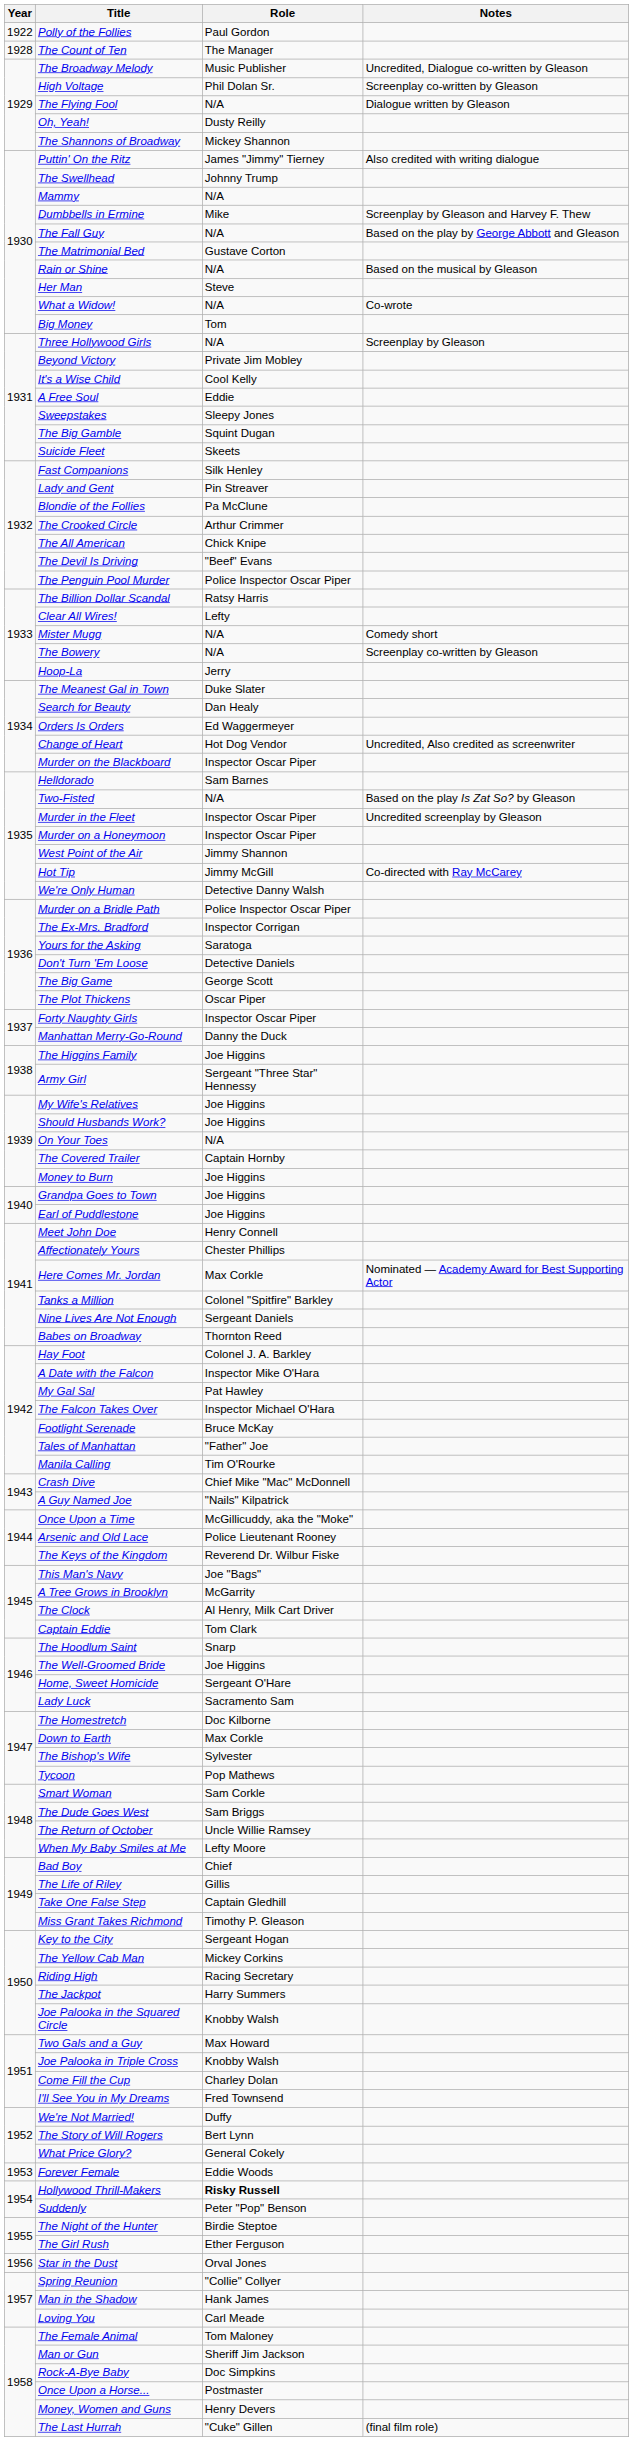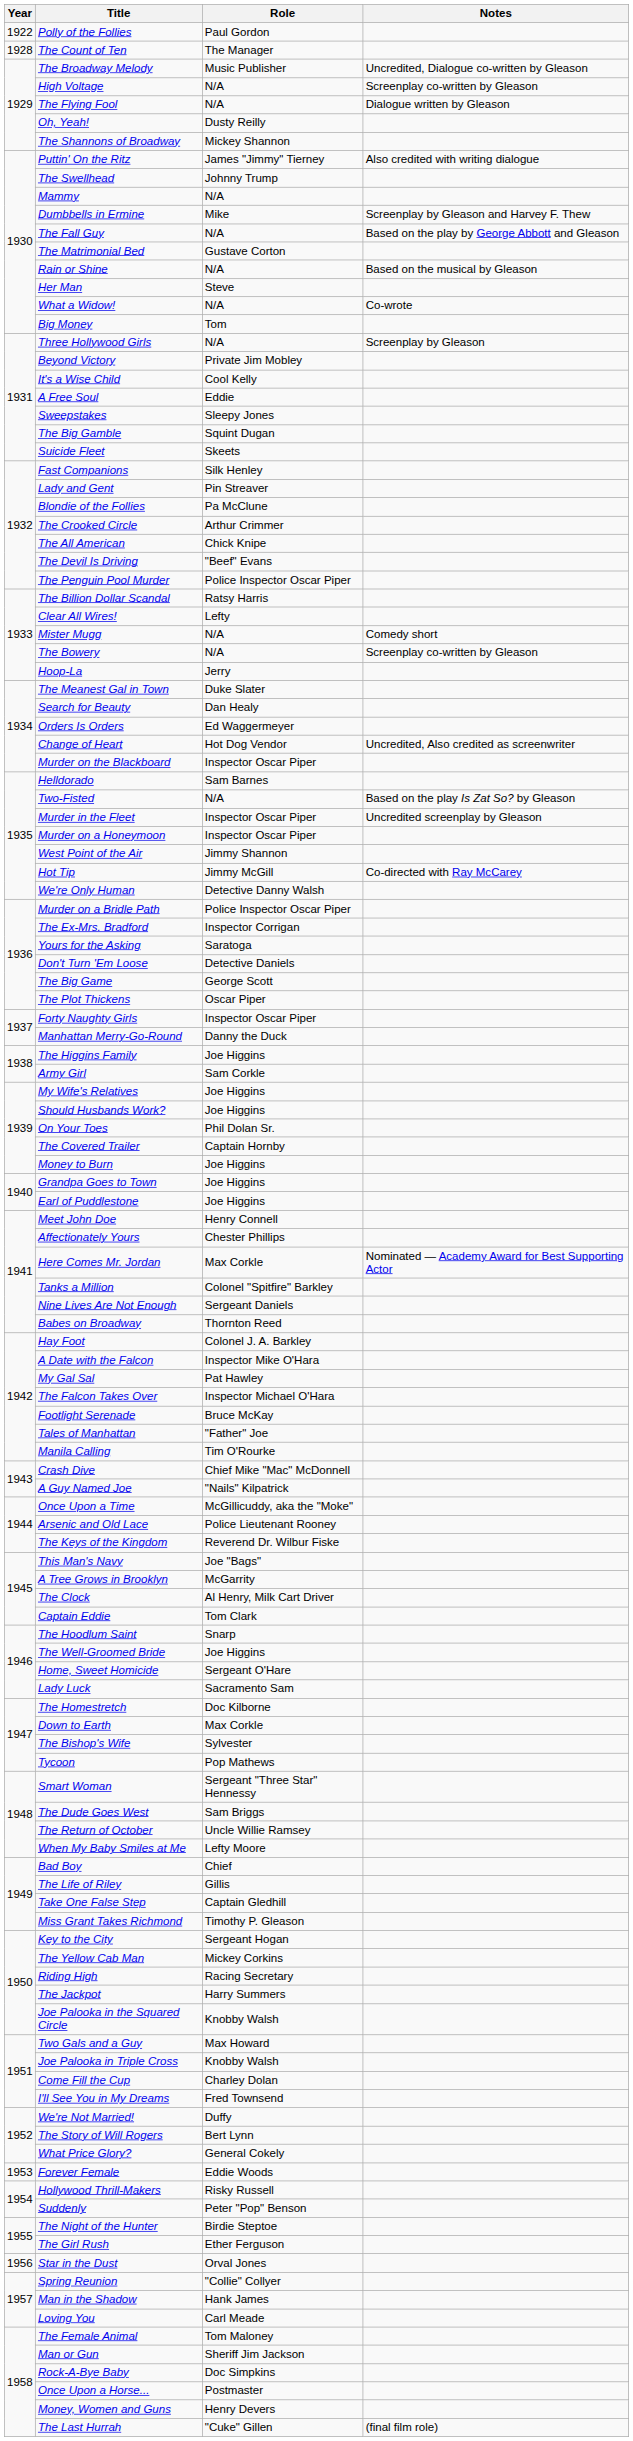 <table class="wikitable sortable">
 <tr>
 <th>Year</th>
 <th>Title</th>
 <th>Role</th>
 <th>Notes</th>
 </tr>
 <tr>
 <td>1922</td>
 <td><em><a href='#'>Polly of the Follies</a></em></td>
 <td>Paul Gordon</td>
 <td></td>
 </tr>
 <tr>
 <td>1928</td>
 <td><em><a href='#'>The Count of Ten</a></em></td>
 <td>The Manager</td>
 <td></td>
 </tr>
 <tr>
 <td rowspan=5>1929</td>
 <td><em><a href='#'>The Broadway Melody</a></em></td>
 <td>Music Publisher</td>
 <td>Uncredited, Dialogue co-written by Gleason</td>
 </tr>
 <tr>
 <td><em><a href='#'>High Voltage</a></em></td>
-<td>Phil Dolan Sr.</td>
+<td>N/A</td>
 <td>Screenplay co-written by Gleason</td>
 </tr>
 <tr>
 <td><em><a href='#'>The Flying Fool</a></em></td>
 <td>N/A</td>
 <td>Dialogue written by Gleason</td>
 </tr>
 <tr>
 <td><em><a href='#'>Oh, Yeah!</a></em></td>
 <td>Dusty Reilly</td>
 <td></td>
 </tr>
 <tr>
 <td><em><a href='#'>The Shannons of Broadway</a></em></td>
 <td>Mickey Shannon</td>
 <td></td>
 </tr>
 <tr>
 <td rowspan=10>1930</td>
 <td><em><a href='#'>Puttin' On the Ritz</a></em></td>
 <td>James "Jimmy" Tierney</td>
 <td>Also credited with writing dialogue</td>
 </tr>
 <tr>
 <td><em><a href='#'>The Swellhead</a></em></td>
 <td>Johnny Trump</td>
 <td></td>
 </tr>
 <tr>
 <td><em><a href='#'>Mammy</a></em></td>
 <td>N/A</td>
 <td></td>
 </tr>
 <tr>
 <td><em><a href='#'>Dumbbells in Ermine</a></em></td>
 <td>Mike</td>
 <td>Screenplay by Gleason and Harvey F. Thew</td>
 </tr>
 <tr>
 <td><em><a href='#'>The Fall Guy</a></em></td>
 <td>N/A</td>
 <td>Based on the play by <a href='#'>George Abbott</a> and Gleason</td>
 </tr>
 <tr>
 <td><em><a href='#'>The Matrimonial Bed</a></em></td>
 <td>Gustave Corton</td>
 <td></td>
 </tr>
 <tr>
 <td><em><a href='#'>Rain or Shine</a></em></td>
 <td>N/A</td>
 <td>Based on the musical by Gleason</td>
 </tr>
 <tr>
 <td><em><a href='#'>Her Man</a></em></td>
 <td>Steve</td>
 <td></td>
 </tr>
 <tr>
 <td><em><a href='#'>What a Widow!</a></em></td>
 <td>N/A</td>
 <td>Co-wrote</td>
 </tr>
 <tr>
 <td><em><a href='#'>Big Money</a></em></td>
 <td>Tom</td>
 <td></td>
 </tr>
 <tr>
 <td rowspan=7>1931</td>
 <td><em><a href='#'>Three Hollywood Girls</a></em></td>
 <td>N/A</td>
 <td>Screenplay by Gleason</td>
 </tr>
 <tr>
 <td><em><a href='#'>Beyond Victory</a></em></td>
 <td>Private Jim Mobley</td>
 <td></td>
 </tr>
 <tr>
 <td><em><a href='#'>It's a Wise Child</a></em></td>
 <td>Cool Kelly</td>
 <td></td>
 </tr>
 <tr>
 <td><em><a href='#'>A Free Soul</a></em></td>
 <td>Eddie</td>
 <td></td>
 </tr>
 <tr>
 <td><em><a href='#'>Sweepstakes</a></em></td>
 <td>Sleepy Jones</td>
 <td></td>
 </tr>
 <tr>
 <td><em><a href='#'>The Big Gamble</a></em></td>
 <td>Squint Dugan</td>
 <td></td>
 </tr>
 <tr>
 <td><em><a href='#'>Suicide Fleet</a></em></td>
 <td>Skeets</td>
 <td></td>
 </tr>
 <tr>
 <td rowspan=7>1932</td>
 <td><em><a href='#'>Fast Companions</a></em></td>
 <td>Silk Henley</td>
 <td></td>
 </tr>
 <tr>
 <td><em><a href='#'>Lady and Gent</a></em></td>
 <td>Pin Streaver</td>
 <td></td>
 </tr>
 <tr>
 <td><em><a href='#'>Blondie of the Follies</a></em></td>
 <td>Pa McClune</td>
 <td></td>
 </tr>
 <tr>
 <td><em><a href='#'>The Crooked Circle</a></em></td>
 <td>Arthur Crimmer</td>
 <td></td>
 </tr>
 <tr>
 <td><em><a href='#'>The All American</a></em></td>
 <td>Chick Knipe</td>
 <td></td>
 </tr>
 <tr>
 <td><em><a href='#'>The Devil Is Driving</a></em></td>
 <td>"Beef" Evans</td>
 <td></td>
 </tr>
 <tr>
 <td><em><a href='#'>The Penguin Pool Murder</a></em></td>
 <td>Police Inspector Oscar Piper</td>
 <td></td>
 </tr>
 <tr>
 <td rowspan=5>1933</td>
 <td><em><a href='#'>The Billion Dollar Scandal</a></em></td>
 <td>Ratsy Harris</td>
 <td></td>
 </tr>
 <tr>
 <td><em><a href='#'>Clear All Wires!</a></em></td>
 <td>Lefty</td>
 <td></td>
 </tr>
 <tr>
 <td><em><a href='#'>Mister Mugg</a></em></td>
 <td>N/A</td>
 <td>Comedy short</td>
 </tr>
 <tr>
 <td><em><a href='#'>The Bowery</a></em></td>
 <td>N/A</td>
 <td>Screenplay co-written by Gleason</td>
 </tr>
 <tr>
 <td><em><a href='#'>Hoop-La</a></em></td>
 <td>Jerry</td>
 <td></td>
 </tr>
 <tr>
 <td rowspan=5>1934</td>
 <td><em><a href='#'>The Meanest Gal in Town</a></em></td>
 <td>Duke Slater</td>
 <td></td>
 </tr>
 <tr>
 <td><em><a href='#'>Search for Beauty</a></em></td>
 <td>Dan Healy</td>
 <td></td>
 </tr>
 <tr>
 <td><em><a href='#'>Orders Is Orders</a></em></td>
 <td>Ed Waggermeyer</td>
 <td></td>
 </tr>
 <tr>
 <td><em><a href='#'>Change of Heart</a></em></td>
 <td>Hot Dog Vendor</td>
 <td>Uncredited, Also credited as screenwriter</td>
 </tr>
 <tr>
 <td><em><a href='#'>Murder on the Blackboard</a></em></td>
 <td>Inspector Oscar Piper</td>
 <td></td>
 </tr>
 <tr>
 <td rowspan=7>1935</td>
 <td><em><a href='#'>Helldorado</a></em></td>
 <td>Sam Barnes</td>
 <td></td>
 </tr>
 <tr>
 <td><em><a href='#'>Two-Fisted</a></em></td>
 <td>N/A</td>
 <td>Based on the play <em>Is Zat So?</em> by Gleason</td>
 </tr>
 <tr>
 <td><em><a href='#'>Murder in the Fleet</a></em></td>
 <td>Inspector Oscar Piper</td>
 <td>Uncredited screenplay by Gleason</td>
 </tr>
 <tr>
 <td><em><a href='#'>Murder on a Honeymoon</a></em></td>
 <td>Inspector Oscar Piper</td>
 <td></td>
 </tr>
 <tr>
 <td><em><a href='#'>West Point of the Air</a></em></td>
 <td>Jimmy Shannon</td>
 <td></td>
 </tr>
 <tr>
 <td><em><a href='#'>Hot Tip</a></em></td>
 <td>Jimmy McGill</td>
 <td>Co-directed with <a href='#'>Ray McCarey</a></td>
 </tr>
 <tr>
 <td><em><a href='#'>We're Only Human</a></em></td>
 <td>Detective Danny Walsh</td>
 <td></td>
 </tr>
 <tr>
 <td rowspan=6>1936</td>
 <td><em><a href='#'>Murder on a Bridle Path</a></em></td>
 <td>Police Inspector Oscar Piper</td>
 <td></td>
 </tr>
 <tr>
 <td><em><a href='#'>The Ex-Mrs. Bradford</a></em></td>
 <td>Inspector Corrigan</td>
 <td></td>
 </tr>
 <tr>
 <td><em><a href='#'>Yours for the Asking</a></em></td>
 <td>Saratoga</td>
 <td></td>
 </tr>
 <tr>
 <td><em><a href='#'>Don't Turn 'Em Loose</a></em></td>
 <td>Detective Daniels</td>
 <td></td>
 </tr>
 <tr>
 <td><em><a href='#'>The Big Game</a></em></td>
 <td>George Scott</td>
 <td></td>
 </tr>
 <tr>
 <td><em><a href='#'>The Plot Thickens</a></em></td>
 <td>Oscar Piper</td>
 <td></td>
 </tr>
 <tr>
 <td rowspan=2>1937</td>
 <td><em><a href='#'>Forty Naughty Girls</a></em></td>
 <td>Inspector Oscar Piper</td>
 <td></td>
 </tr>
 <tr>
 <td><em><a href='#'>Manhattan Merry-Go-Round</a></em></td>
 <td>Danny the Duck</td>
 <td></td>
 </tr>
 <tr>
 <td rowspan=2>1938</td>
 <td><em><a href='#'>The Higgins Family</a></em></td>
 <td>Joe Higgins</td>
 <td></td>
 </tr>
 <tr>
 <td><em><a href='#'>Army Girl</a></em></td>
-<td>Sergeant "Three Star" Hennessy</td>
+<td>Sam Corkle</td>
 <td></td>
 </tr>
 <tr>
 <td rowspan=5>1939</td>
 <td><em><a href='#'>My Wife's Relatives</a></em></td>
 <td>Joe Higgins</td>
 <td></td>
 </tr>
 <tr>
 <td><em><a href='#'>Should Husbands Work?</a></em></td>
 <td>Joe Higgins</td>
 <td></td>
 </tr>
 <tr>
 <td><em><a href='#'>On Your Toes</a></em></td>
-<td>N/A</td>
+<td>Phil Dolan Sr.</td>
 <td></td>
 </tr>
 <tr>
 <td><em><a href='#'>The Covered Trailer</a></em></td>
 <td>Captain Hornby</td>
 <td></td>
 </tr>
 <tr>
 <td><em><a href='#'>Money to Burn</a></em></td>
 <td>Joe Higgins</td>
 <td></td>
 </tr>
 <tr>
 <td rowspan=2>1940</td>
 <td><em><a href='#'>Grandpa Goes to Town</a></em></td>
 <td>Joe Higgins</td>
 <td></td>
 </tr>
 <tr>
 <td><em><a href='#'>Earl of Puddlestone</a></em></td>
 <td>Joe Higgins</td>
 <td></td>
 </tr>
 <tr>
 <td rowspan=6>1941</td>
 <td><em><a href='#'>Meet John Doe</a></em></td>
 <td>Henry Connell</td>
 <td></td>
 </tr>
 <tr>
 <td><em><a href='#'>Affectionately Yours</a></em></td>
 <td>Chester Phillips</td>
 <td></td>
 </tr>
 <tr>
 <td><em><a href='#'>Here Comes Mr. Jordan</a></em></td>
 <td>Max Corkle</td>
 <td>Nominated — <a href='#'>Academy Award for Best Supporting Actor</a></td>
 </tr>
 <tr>
 <td><em><a href='#'>Tanks a Million</a></em></td>
 <td>Colonel "Spitfire" Barkley</td>
 <td></td>
 </tr>
 <tr>
 <td><em><a href='#'>Nine Lives Are Not Enough</a></em></td>
 <td>Sergeant Daniels</td>
 <td></td>
 </tr>
 <tr>
 <td><em><a href='#'>Babes on Broadway</a></em></td>
 <td>Thornton Reed</td>
 <td></td>
 </tr>
 <tr>
 <td rowspan=7>1942</td>
 <td><em><a href='#'>Hay Foot</a></em></td>
 <td>Colonel J. A. Barkley</td>
 <td></td>
 </tr>
 <tr>
 <td><em><a href='#'>A Date with the Falcon</a></em></td>
 <td>Inspector Mike O'Hara</td>
 <td></td>
 </tr>
 <tr>
 <td><em><a href='#'>My Gal Sal</a></em></td>
 <td>Pat Hawley</td>
 <td></td>
 </tr>
 <tr>
 <td><em><a href='#'>The Falcon Takes Over</a></em></td>
 <td>Inspector Michael O'Hara</td>
 <td></td>
 </tr>
 <tr>
 <td><em><a href='#'>Footlight Serenade</a></em></td>
 <td>Bruce McKay</td>
 <td></td>
 </tr>
 <tr>
 <td><em><a href='#'>Tales of Manhattan</a></em></td>
 <td>"Father" Joe</td>
 <td></td>
 </tr>
 <tr>
 <td><em><a href='#'>Manila Calling</a></em></td>
 <td>Tim O'Rourke</td>
 <td></td>
 </tr>
 <tr>
 <td rowspan=2>1943</td>
 <td><em><a href='#'>Crash Dive</a></em></td>
 <td>Chief Mike "Mac" McDonnell</td>
 <td></td>
 </tr>
 <tr>
 <td><em><a href='#'>A Guy Named Joe</a></em></td>
 <td>"Nails" Kilpatrick</td>
 <td></td>
 </tr>
 <tr>
 <td rowspan=3>1944</td>
 <td><em><a href='#'>Once Upon a Time</a></em></td>
 <td>McGillicuddy, aka the "Moke"</td>
 <td></td>
 </tr>
 <tr>
 <td><em><a href='#'>Arsenic and Old Lace</a></em></td>
 <td>Police Lieutenant Rooney</td>
 <td></td>
 </tr>
 <tr>
 <td><em><a href='#'>The Keys of the Kingdom</a></em></td>
 <td>Reverend Dr. Wilbur Fiske</td>
 <td></td>
 </tr>
 <tr>
 <td rowspan=4>1945</td>
 <td><em><a href='#'>This Man's Navy</a></em></td>
 <td>Joe "Bags"</td>
 <td></td>
 </tr>
 <tr>
 <td><em><a href='#'>A Tree Grows in Brooklyn</a></em></td>
 <td>McGarrity</td>
 <td></td>
 </tr>
 <tr>
 <td><em><a href='#'>The Clock</a></em></td>
 <td>Al Henry, Milk Cart Driver</td>
 <td></td>
 </tr>
 <tr>
 <td><em><a href='#'>Captain Eddie</a></em></td>
 <td>Tom Clark</td>
 <td></td>
 </tr>
 <tr>
 <td rowspan=4>1946</td>
 <td><em><a href='#'>The Hoodlum Saint</a></em></td>
 <td>Snarp</td>
 <td></td>
 </tr>
 <tr>
 <td><em><a href='#'>The Well-Groomed Bride</a></em></td>
 <td>Joe Higgins</td>
 <td></td>
 </tr>
 <tr>
 <td><em><a href='#'>Home, Sweet Homicide</a></em></td>
 <td>Sergeant O'Hare</td>
 <td></td>
 </tr>
 <tr>
 <td><em><a href='#'>Lady Luck</a></em></td>
 <td>Sacramento Sam</td>
 <td></td>
 </tr>
 <tr>
 <td rowspan=4>1947</td>
 <td><em><a href='#'>The Homestretch</a></em></td>
 <td>Doc Kilborne</td>
 <td></td>
 </tr>
 <tr>
 <td><em><a href='#'>Down to Earth</a></em></td>
 <td>Max Corkle</td>
 <td></td>
 </tr>
 <tr>
 <td><em><a href='#'>The Bishop's Wife</a></em></td>
 <td>Sylvester</td>
 <td></td>
 </tr>
 <tr>
 <td><em><a href='#'>Tycoon</a></em></td>
 <td>Pop Mathews</td>
 <td></td>
 </tr>
 <tr>
 <td rowspan=4>1948</td>
 <td><em><a href='#'>Smart Woman</a></em></td>
-<td>Sam Corkle</td>
+<td>Sergeant "Three Star" Hennessy</td>
 <td></td>
 </tr>
 <tr>
 <td><em><a href='#'>The Dude Goes West</a></em></td>
 <td>Sam Briggs</td>
 <td></td>
 </tr>
 <tr>
 <td><em><a href='#'>The Return of October</a></em></td>
 <td>Uncle Willie Ramsey</td>
 <td></td>
 </tr>
 <tr>
 <td><em><a href='#'>When My Baby Smiles at Me</a></em></td>
 <td>Lefty Moore</td>
 <td></td>
 </tr>
 <tr>
 <td rowspan=4>1949</td>
 <td><em><a href='#'>Bad Boy</a></em></td>
 <td>Chief</td>
 <td></td>
 </tr>
 <tr>
 <td><em><a href='#'>The Life of Riley</a></em></td>
 <td>Gillis</td>
 <td></td>
 </tr>
 <tr>
 <td><em><a href='#'>Take One False Step</a></em></td>
 <td>Captain Gledhill</td>
 <td></td>
 </tr>
 <tr>
 <td><em><a href='#'>Miss Grant Takes Richmond</a></em></td>
 <td>Timothy P. Gleason</td>
 <td></td>
 </tr>
 <tr>
 <td rowspan=5>1950</td>
 <td><em><a href='#'>Key to the City</a></em></td>
 <td>Sergeant Hogan</td>
 <td></td>
 </tr>
 <tr>
 <td><em><a href='#'>The Yellow Cab Man</a></em></td>
 <td>Mickey Corkins</td>
 <td></td>
 </tr>
 <tr>
 <td><em><a href='#'>Riding High</a></em></td>
 <td>Racing Secretary</td>
 <td></td>
 </tr>
 <tr>
 <td><em><a href='#'>The Jackpot</a></em></td>
 <td>Harry Summers</td>
 <td></td>
 </tr>
 <tr>
 <td><em><a href='#'>Joe Palooka in the Squared Circle</a></em></td>
 <td>Knobby Walsh</td>
 <td></td>
 </tr>
 <tr>
 <td rowspan=4>1951</td>
 <td><em><a href='#'>Two Gals and a Guy</a></em></td>
 <td>Max Howard</td>
 <td></td>
 </tr>
 <tr>
 <td><em><a href='#'>Joe Palooka in Triple Cross</a></em></td>
 <td>Knobby Walsh</td>
 <td></td>
 </tr>
 <tr>
 <td><em><a href='#'>Come Fill the Cup</a></em></td>
 <td>Charley Dolan</td>
 <td></td>
 </tr>
 <tr>
 <td><em><a href='#'>I'll See You in My Dreams</a></em></td>
 <td>Fred Townsend</td>
 <td></td>
 </tr>
 <tr>
 <td rowspan=3>1952</td>
 <td><em><a href='#'>We're Not Married!</a></em></td>
 <td>Duffy</td>
 <td></td>
 </tr>
 <tr>
 <td><em><a href='#'>The Story of Will Rogers</a></em></td>
 <td>Bert Lynn</td>
 <td></td>
 </tr>
 <tr>
 <td><em><a href='#'>What Price Glory?</a></em></td>
 <td>General Cokely</td>
 <td></td>
 </tr>
 <tr>
 <td>1953</td>
 <td><em><a href='#'>Forever Female</a></em></td>
 <td>Eddie Woods</td>
 <td></td>
 </tr>
 <tr>
 <td rowspan=2>1954</td>
 <td><em><a href='#'>Hollywood Thrill-Makers</a></em></td>
-<td><strong>Risky Russell</strong></td>
+<td>Risky Russell</td>
 <td></td>
 </tr>
 <tr>
 <td><em><a href='#'>Suddenly</a></em></td>
 <td>Peter "Pop" Benson</td>
 <td></td>
 </tr>
 <tr>
 <td rowspan=2>1955</td>
 <td><em><a href='#'>The Night of the Hunter</a></em></td>
 <td>Birdie Steptoe</td>
 <td></td>
 </tr>
 <tr>
 <td><em><a href='#'>The Girl Rush</a></em></td>
 <td>Ether Ferguson</td>
 <td></td>
 </tr>
 <tr>
 <td>1956</td>
 <td><em><a href='#'>Star in the Dust</a></em></td>
 <td>Orval Jones</td>
 <td></td>
 </tr>
 <tr>
 <td rowspan=3>1957</td>
 <td><em><a href='#'>Spring Reunion</a></em></td>
 <td>"Collie" Collyer</td>
 <td></td>
 </tr>
 <tr>
 <td><em><a href='#'>Man in the Shadow</a></em></td>
 <td>Hank James</td>
 <td></td>
 </tr>
 <tr>
 <td><em><a href='#'>Loving You</a></em></td>
 <td>Carl Meade</td>
 <td></td>
 </tr>
 <tr>
 <td rowspan=6>1958</td>
 <td><em><a href='#'>The Female Animal</a></em></td>
 <td>Tom Maloney</td>
 <td></td>
 </tr>
 <tr>
 <td><em><a href='#'>Man or Gun</a></em></td>
 <td>Sheriff Jim Jackson</td>
 <td></td>
 </tr>
 <tr>
 <td><em><a href='#'>Rock-A-Bye Baby</a></em></td>
 <td>Doc Simpkins</td>
 <td></td>
 </tr>
 <tr>
 <td><em><a href='#'>Once Upon a Horse...</a></em></td>
 <td>Postmaster</td>
 <td></td>
 </tr>
 <tr>
 <td><em><a href='#'>Money, Women and Guns</a></em></td>
 <td>Henry Devers</td>
 <td></td>
 </tr>
 <tr>
 <td><em><a href='#'>The Last Hurrah</a></em></td>
 <td>"Cuke" Gillen</td>
 <td>(final film role)</td>
 </tr>
 </table>
